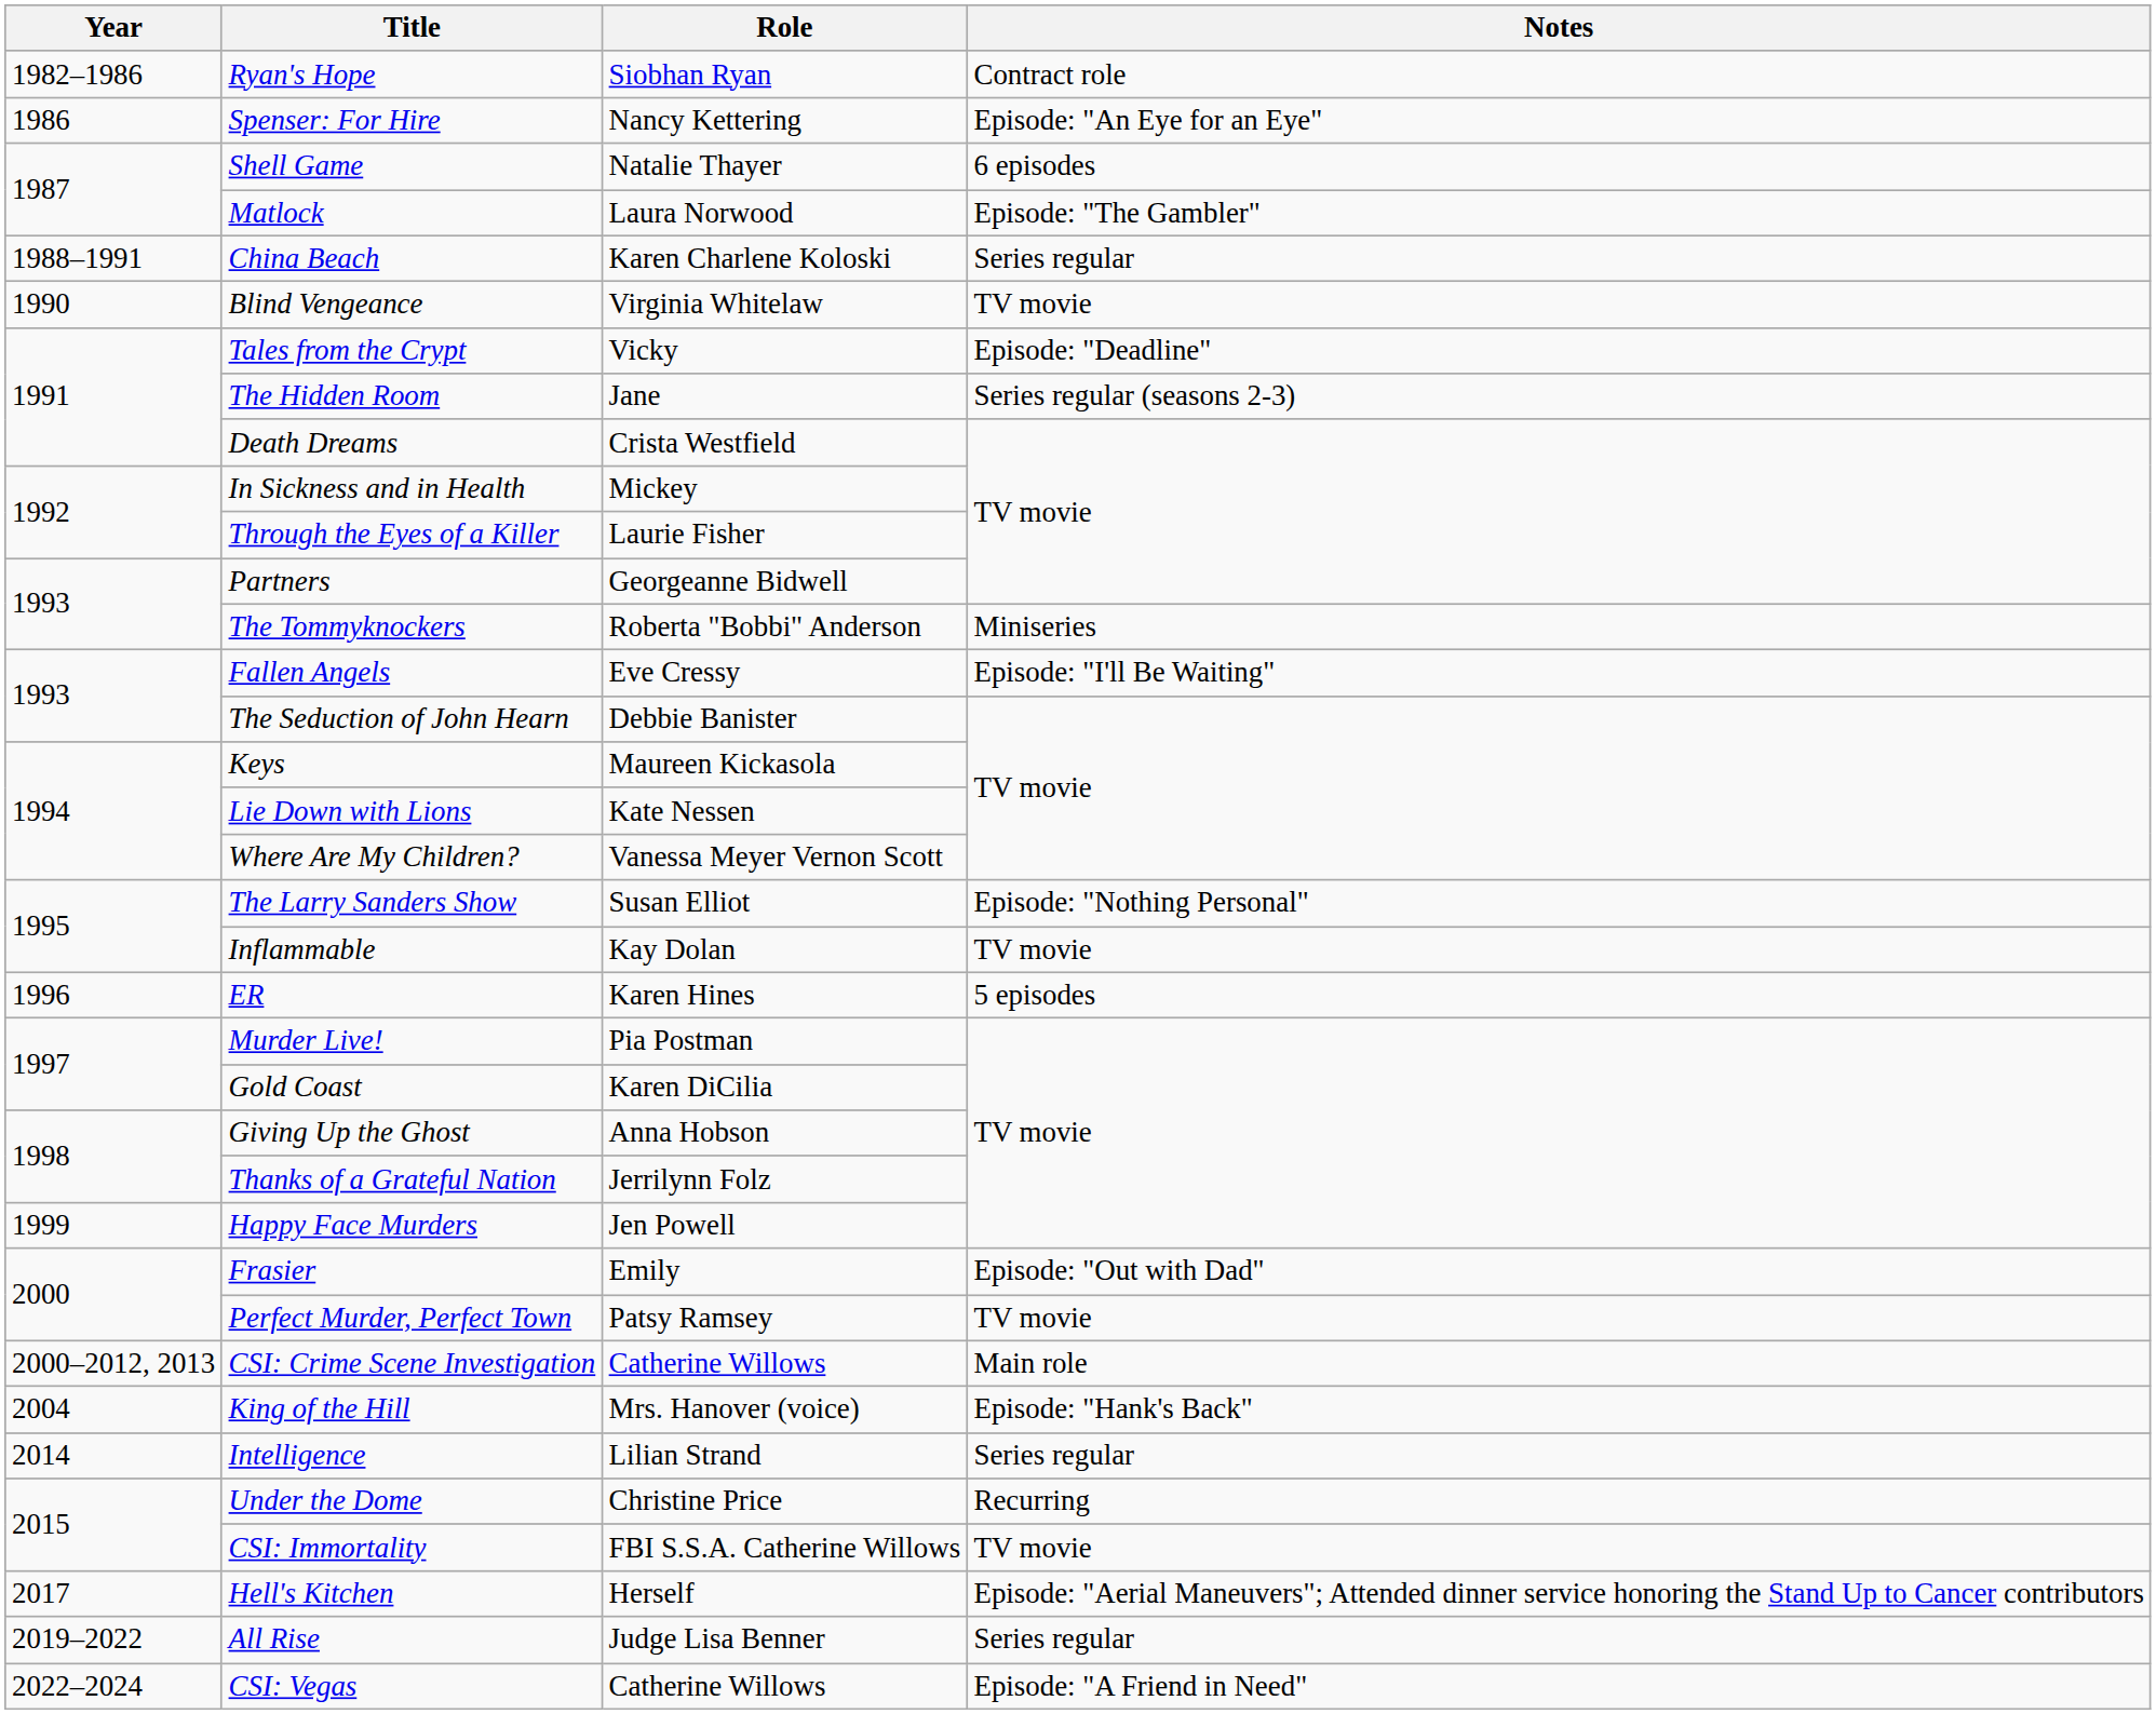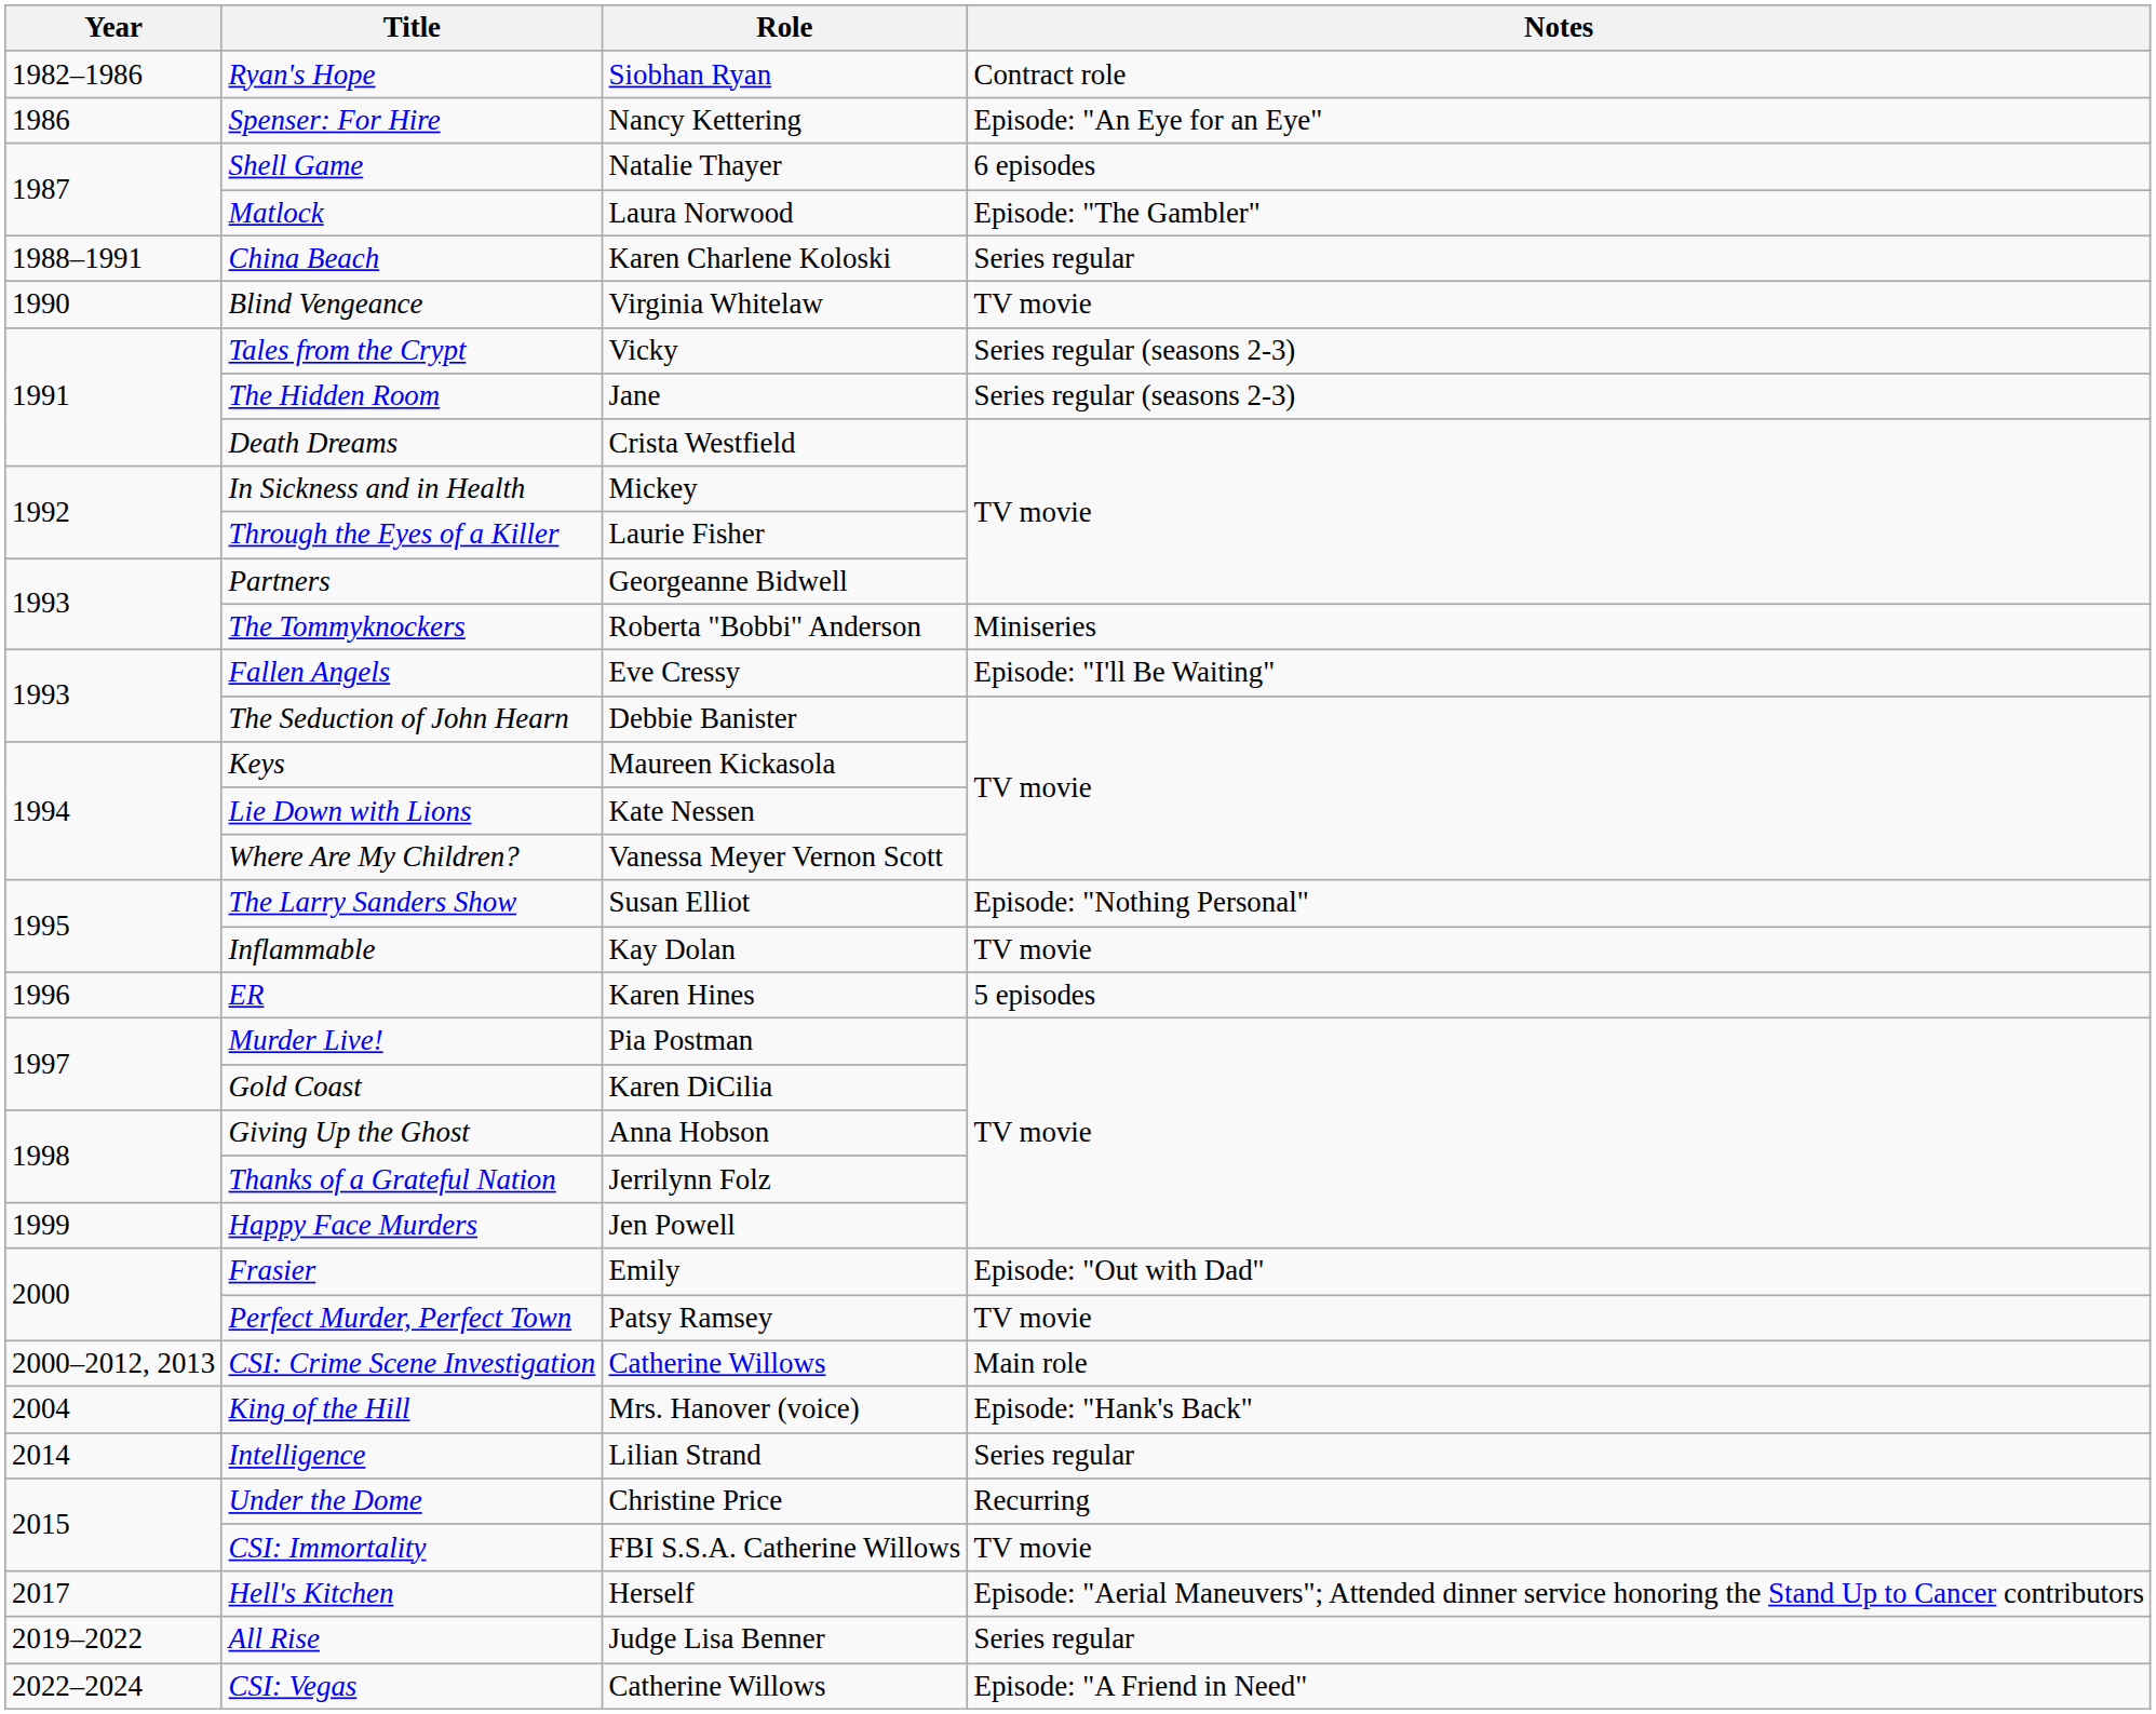 <table class="wikitable sortable">
 <tr>
 <th>Year</th>
 <th>Title</th>
 <th>Role</th>
 <th class="unsortable">Notes</th>
 </tr>
 <tr>
 <td>1982–1986</td>
 <td><em><a href='#'>Ryan's Hope</a></em></td>
 <td><a href='#'>Siobhan Ryan</a></td>
 <td>Contract role</td>
 </tr>
 <tr>
 <td>1986</td>
 <td><em><a href='#'>Spenser: For Hire</a></em></td>
 <td>Nancy Kettering</td>
 <td>Episode: "An Eye for an Eye"</td>
 </tr>
 <tr>
 <td rowspan=2>1987</td>
 <td><em><a href='#'>Shell Game</a></em></td>
 <td>Natalie Thayer</td>
 <td>6 episodes</td>
 </tr>
 <tr>
 <td><em><a href='#'>Matlock</a></em></td>
 <td>Laura Norwood</td>
 <td>Episode: "The Gambler"</td>
 </tr>
 <tr>
 <td>1988–1991</td>
 <td><em><a href='#'>China Beach</a></em></td>
 <td>Karen Charlene Koloski</td>
 <td>Series regular</td>
 </tr>
 <tr>
 <td>1990</td>
 <td><em>Blind Vengeance</em></td>
 <td>Virginia Whitelaw</td>
 <td>TV movie</td>
 </tr>
 <tr>
 <td rowspan=3>1991</td>
 <td><em><a href='#'>Tales from the Crypt</a></em></td>
 <td>Vicky</td>
-<td>Episode: "Deadline"</td>
+<td>Series regular (seasons 2-3)</td>
 </tr>
 <tr>
 <td><em><a href='#'>The Hidden Room</a></em></td>
 <td>Jane</td>
 <td>Series regular (seasons 2-3)</td>
 </tr>
 <tr>
 <td><em>Death Dreams</em></td>
 <td>Crista Westfield</td>
 <td rowspan=4>TV movie</td>
 </tr>
 <tr>
 <td rowspan=2>1992</td>
 <td><em>In Sickness and in Health</em></td>
 <td>Mickey</td>
 </tr>
 <tr>
 <td><em><a href='#'>Through the Eyes of a Killer</a></em></td>
 <td>Laurie Fisher</td>
 </tr>
 <tr>
 <td rowspan=2>1993</td>
 <td><em>Partners</em></td>
 <td>Georgeanne Bidwell</td>
 </tr>
 <tr>
 <td><em><a href='#'>The Tommyknockers</a></em></td>
 <td>Roberta "Bobbi" Anderson</td>
 <td>Miniseries</td>
 </tr>
 <tr>
 <td rowspan=2>1993</td>
 <td><em><a href='#'>Fallen Angels</a></em></td>
 <td>Eve Cressy</td>
 <td>Episode: "I'll Be Waiting"</td>
 </tr>
 <tr>
 <td><em>The Seduction of John Hearn</em></td>
 <td>Debbie Banister</td>
 <td rowspan=4>TV movie</td>
 </tr>
 <tr>
 <td rowspan=3>1994</td>
 <td><em>Keys</em></td>
 <td>Maureen Kickasola</td>
 </tr>
 <tr>
 <td><em><a href='#'>Lie Down with Lions</a></em></td>
 <td>Kate Nessen</td>
 </tr>
 <tr>
 <td><em>Where Are My Children?</em></td>
 <td>Vanessa Meyer Vernon Scott</td>
 </tr>
 <tr>
 <td rowspan=2>1995</td>
 <td><em><a href='#'>The Larry Sanders Show</a></em></td>
 <td>Susan Elliot</td>
 <td>Episode: "Nothing Personal"</td>
 </tr>
 <tr>
 <td><em>Inflammable</em></td>
 <td>Kay Dolan</td>
 <td>TV movie</td>
 </tr>
 <tr>
 <td>1996</td>
 <td><em><a href='#'>ER</a></em></td>
 <td>Karen Hines</td>
 <td>5 episodes</td>
 </tr>
 <tr>
 <td rowspan=2>1997</td>
 <td><em><a href='#'>Murder Live!</a></em></td>
 <td>Pia Postman</td>
 <td rowspan=5>TV movie</td>
 </tr>
 <tr>
 <td><em>Gold Coast</em></td>
 <td>Karen DiCilia</td>
 </tr>
 <tr>
 <td rowspan=2>1998</td>
 <td><em>Giving Up the Ghost</em></td>
 <td>Anna Hobson</td>
 </tr>
 <tr>
 <td><em><a href='#'>Thanks of a Grateful Nation</a></em></td>
 <td>Jerrilynn Folz</td>
 </tr>
 <tr>
 <td>1999</td>
 <td><em><a href='#'>Happy Face Murders</a></em></td>
 <td>Jen Powell</td>
 </tr>
 <tr>
 <td rowspan=2>2000</td>
 <td><em><a href='#'>Frasier</a></em></td>
 <td>Emily</td>
 <td>Episode: "Out with Dad"</td>
 </tr>
 <tr>
 <td><em><a href='#'>Perfect Murder, Perfect Town</a></em></td>
 <td>Patsy Ramsey</td>
 <td>TV movie</td>
 </tr>
 <tr>
 <td>2000–2012, 2013</td>
 <td><em><a href='#'>CSI: Crime Scene Investigation</a></em></td>
 <td><a href='#'>Catherine Willows</a></td>
 <td>Main role</td>
 </tr>
 <tr>
 <td>2004</td>
 <td><em><a href='#'>King of the Hill</a></em></td>
 <td>Mrs. Hanover (voice)</td>
 <td>Episode: "Hank's Back"</td>
 </tr>
 <tr>
 <td>2014</td>
 <td><em><a href='#'>Intelligence</a></em></td>
 <td>Lilian Strand</td>
 <td>Series regular</td>
 </tr>
 <tr>
 <td rowspan=2>2015</td>
 <td><em><a href='#'>Under the Dome</a></em></td>
 <td>Christine Price</td>
 <td>Recurring</td>
 </tr>
 <tr>
 <td><em><a href='#'>CSI: Immortality</a></em></td>
 <td>FBI S.S.A. Catherine Willows</td>
 <td>TV movie</td>
 </tr>
 <tr>
 <td>2017</td>
 <td><em><a href='#'>Hell's Kitchen</a></em></td>
 <td>Herself</td>
 <td>Episode: "Aerial Maneuvers"; Attended dinner service honoring the <a href='#'>Stand Up to Cancer</a> contributors</td>
 </tr>
 <tr>
 <td>2019–2022</td>
 <td><em><a href='#'>All Rise</a></em></td>
 <td>Judge Lisa Benner</td>
 <td>Series regular</td>
 </tr>
 <tr>
 <td>2022–2024</td>
 <td><em><a href='#'>CSI: Vegas</a></em></td>
 <td>Catherine Willows</td>
 <td>Episode: "A Friend in Need"</td>
 </tr>
 </table>
